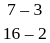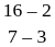 <table style="text-align:center">
 <tr>
 <th width=200></th>
 <th width=100></th>
 <th width=200></th>
 </tr>
 <tr>
 <td align=right><strong></strong></td>
-<td>7 – 3</td>
+<td>16 – 2</td>
 <td align=left></td>
 </tr>
 <tr>
 <td align=right><strong></strong></td>
-<td>16 – 2</td>
+<td>7 – 3</td>
 <td align=left></td>
 </tr>
 </table>
